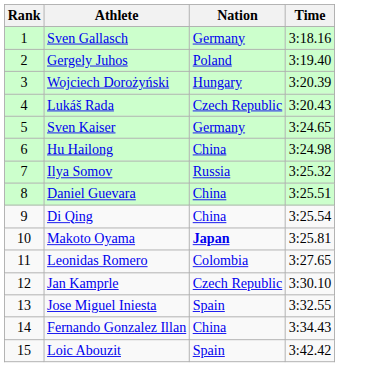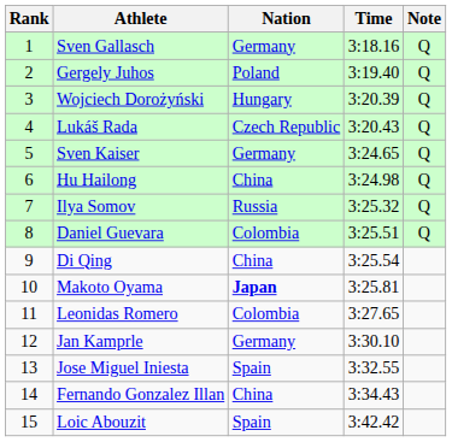 <table class="wikitable sortable" style="text-align:center">
 <tr>
 <th>Rank</th>
 <th>Athlete</th>
 <th>Nation</th>
 <th>Time</th>
+<th>Note</th>
 </tr>
 <tr bgcolor=ccffcc>
 <td>1</td>
 <td align=left><a href='#'>Sven Gallasch</a></td>
 <td align=left> <a href='#'>Germany</a></td>
 <td>3:18.16</td>
+<td>Q</td>
 </tr>
 <tr bgcolor=ccffcc>
 <td>2</td>
 <td align=left><a href='#'>Gergely Juhos</a></td>
 <td align=left> <a href='#'>Poland</a></td>
 <td>3:19.40</td>
+<td>Q</td>
 </tr>
 <tr bgcolor=ccffcc>
 <td>3</td>
 <td align=left><a href='#'>Wojciech Dorożyński</a></td>
 <td align=left> <a href='#'>Hungary</a></td>
 <td>3:20.39</td>
+<td>Q</td>
 </tr>
 <tr bgcolor=ccffcc>
 <td>4</td>
 <td align=left><a href='#'>Lukáš Rada</a></td>
 <td align=left> <a href='#'>Czech Republic</a></td>
 <td>3:20.43</td>
+<td>Q</td>
 </tr>
 <tr bgcolor=ccffcc>
 <td>5</td>
 <td align=left><a href='#'>Sven Kaiser</a></td>
 <td align=left> <a href='#'>Germany</a></td>
 <td>3:24.65</td>
+<td>Q</td>
 </tr>
 <tr bgcolor=ccffcc>
 <td>6</td>
 <td align=left><a href='#'>Hu Hailong</a></td>
 <td align=left> <a href='#'>China</a></td>
 <td>3:24.98</td>
+<td>Q</td>
 </tr>
 <tr bgcolor=ccffcc>
 <td>7</td>
 <td align=left><a href='#'>Ilya Somov</a></td>
 <td align=left> <a href='#'>Russia</a></td>
 <td>3:25.32</td>
+<td>Q</td>
 </tr>
 <tr bgcolor=ccffcc>
 <td>8</td>
 <td align=left><a href='#'>Daniel Guevara</a></td>
-<td align=left> <a href='#'>China</a></td>
+<td align=left> <a href='#'>Colombia</a></td>
 <td>3:25.51</td>
+<td>Q</td>
 </tr>
 <tr>
 <td>9</td>
 <td align=left><a href='#'>Di Qing</a></td>
 <td align=left> <a href='#'>China</a></td>
 <td>3:25.54</td>
+<td></td>
 </tr>
 <tr>
 <td>10</td>
 <td align=left><a href='#'>Makoto Oyama</a></td>
 <td align=left><strong> <a href='#'>Japan</a></strong></td>
 <td>3:25.81</td>
+<td></td>
 </tr>
 <tr>
 <td>11</td>
 <td align=left><a href='#'>Leonidas Romero</a></td>
 <td align=left> <a href='#'>Colombia</a></td>
 <td>3:27.65</td>
+<td></td>
 </tr>
 <tr>
 <td>12</td>
 <td align=left><a href='#'>Jan Kamprle</a></td>
-<td align=left> <a href='#'>Czech Republic</a></td>
+<td align=left> <a href='#'>Germany</a></td>
 <td>3:30.10</td>
+<td></td>
 </tr>
 <tr>
 <td>13</td>
 <td align=left><a href='#'>Jose Miguel Iniesta</a></td>
 <td align=left> <a href='#'>Spain</a></td>
 <td>3:32.55</td>
+<td></td>
 </tr>
 <tr>
 <td>14</td>
 <td align=left><a href='#'>Fernando Gonzalez Illan</a></td>
 <td align=left> <a href='#'>China</a></td>
 <td>3:34.43</td>
+<td></td>
 </tr>
 <tr>
 <td>15</td>
 <td align=left><a href='#'>Loic Abouzit</a></td>
 <td align=left> <a href='#'>Spain</a></td>
 <td>3:42.42</td>
+<td></td>
 </tr>
 </table>
